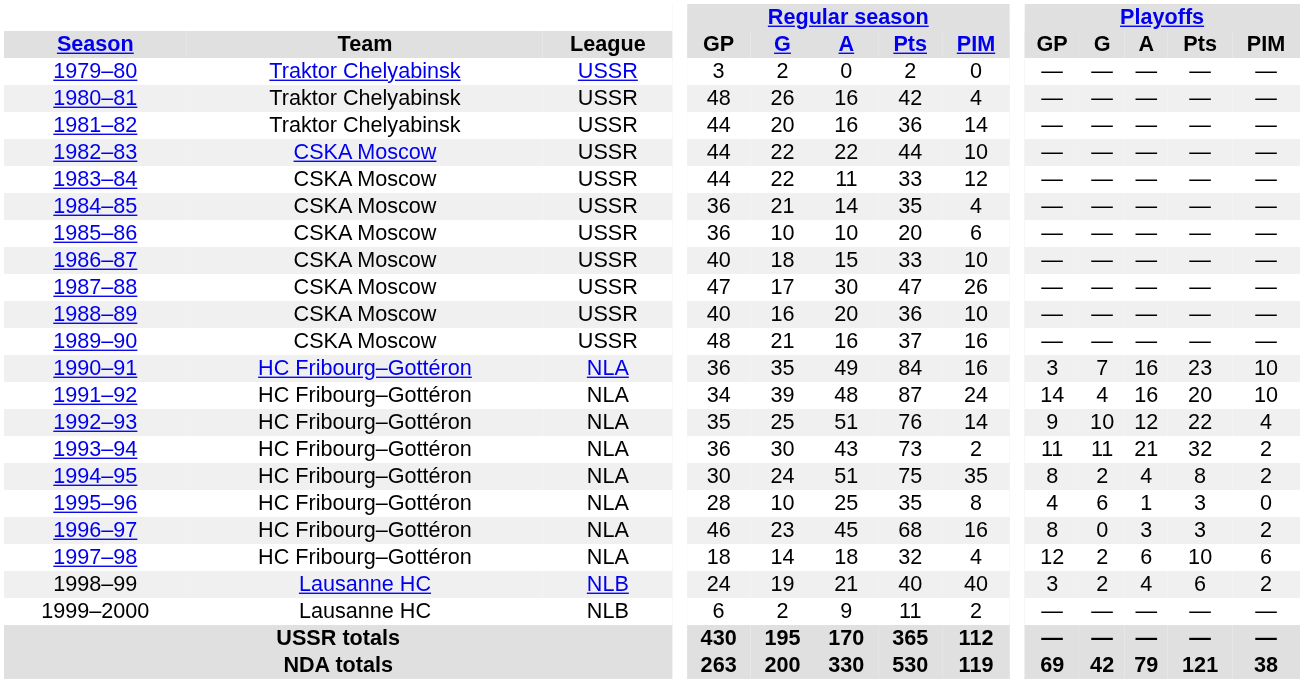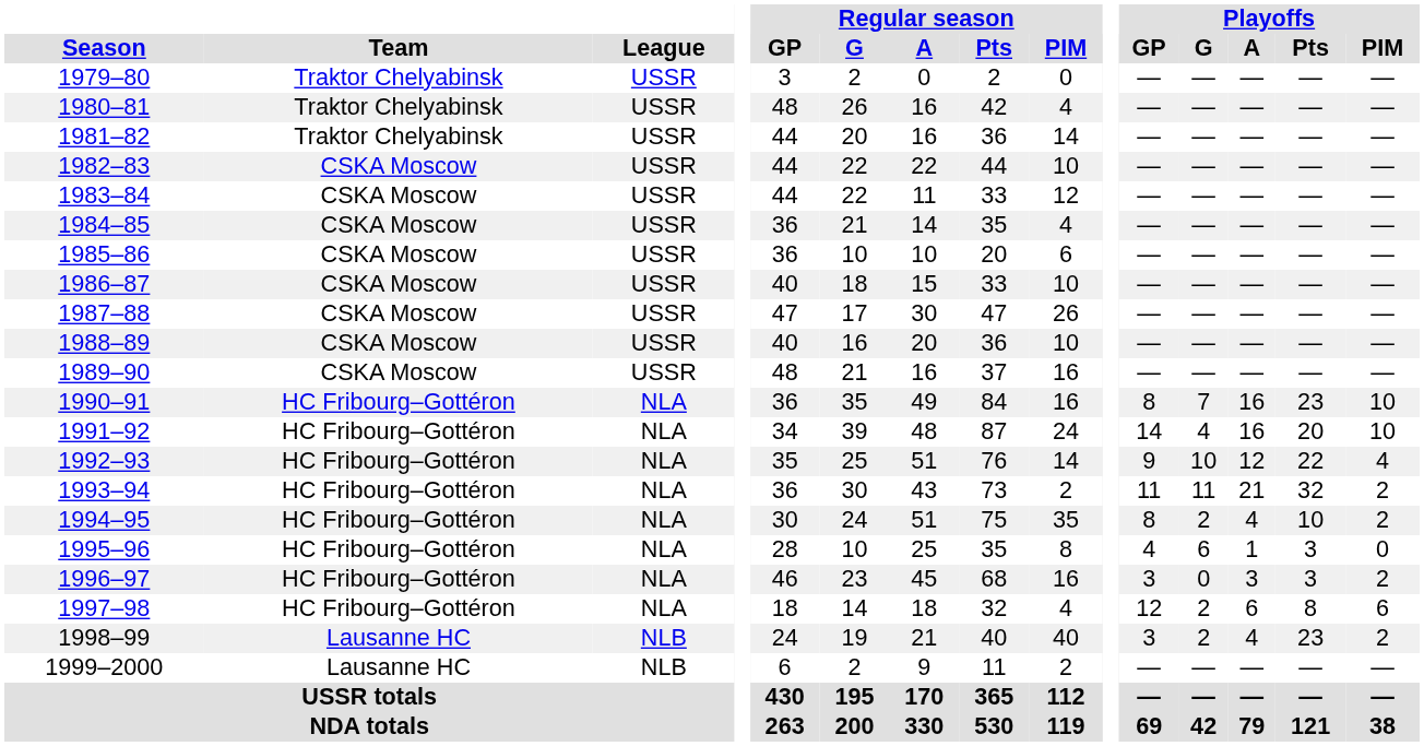 <table border="0" cellpadding="1" cellspacing="0" style="text-align:center; width:60em;">
 <tr style="background:#e0e0e0;">
 <th colspan="3" style="background:#fff;"> </th>
 <th rowspan="99" style="background:#fff;"> </th>
 <th colspan="5"><a href='#'>Regular season</a></th>
 <th rowspan="99" style="background:#fff;"> </th>
 <th colspan="5"><a href='#'>Playoffs</a></th>
 </tr>
 <tr style="background:#e0e0e0;">
 <th><a href='#'>Season</a></th>
 <th>Team</th>
 <th>League</th>
 <th>GP</th>
 <th><a href='#'>G</a></th>
 <th><a href='#'>A</a></th>
 <th><a href='#'>Pts</a></th>
 <th><a href='#'>PIM</a></th>
 <th>GP</th>
 <th>G</th>
 <th>A</th>
 <th>Pts</th>
 <th>PIM</th>
 </tr>
 <tr>
 <td><a href='#'>1979–80</a></td>
 <td><a href='#'>Traktor Chelyabinsk</a></td>
 <td><a href='#'>USSR</a></td>
 <td>3</td>
 <td>2</td>
 <td>0</td>
 <td>2</td>
 <td>0</td>
 <td>—</td>
 <td>—</td>
 <td>—</td>
 <td>—</td>
 <td>—</td>
 </tr>
 <tr style="background:#f0f0f0;">
 <td><a href='#'>1980–81</a></td>
 <td>Traktor Chelyabinsk</td>
 <td>USSR</td>
 <td>48</td>
 <td>26</td>
 <td>16</td>
 <td>42</td>
 <td>4</td>
 <td>—</td>
 <td>—</td>
 <td>—</td>
 <td>—</td>
 <td>—</td>
 </tr>
 <tr>
 <td><a href='#'>1981–82</a></td>
 <td>Traktor Chelyabinsk</td>
 <td>USSR</td>
 <td>44</td>
 <td>20</td>
 <td>16</td>
 <td>36</td>
 <td>14</td>
 <td>—</td>
 <td>—</td>
 <td>—</td>
 <td>—</td>
 <td>—</td>
 </tr>
 <tr style="background:#f0f0f0;">
 <td><a href='#'>1982–83</a></td>
 <td><a href='#'>CSKA Moscow</a></td>
 <td>USSR</td>
 <td>44</td>
 <td>22</td>
 <td>22</td>
 <td>44</td>
 <td>10</td>
 <td>—</td>
 <td>—</td>
 <td>—</td>
 <td>—</td>
 <td>—</td>
 </tr>
 <tr>
 <td><a href='#'>1983–84</a></td>
 <td>CSKA Moscow</td>
 <td>USSR</td>
 <td>44</td>
 <td>22</td>
 <td>11</td>
 <td>33</td>
 <td>12</td>
 <td>—</td>
 <td>—</td>
 <td>—</td>
 <td>—</td>
 <td>—</td>
 </tr>
 <tr style="background:#f0f0f0;">
 <td><a href='#'>1984–85</a></td>
 <td>CSKA Moscow</td>
 <td>USSR</td>
 <td>36</td>
 <td>21</td>
 <td>14</td>
 <td>35</td>
 <td>4</td>
 <td>—</td>
 <td>—</td>
 <td>—</td>
 <td>—</td>
 <td>—</td>
 </tr>
 <tr>
 <td><a href='#'>1985–86</a></td>
 <td>CSKA Moscow</td>
 <td>USSR</td>
 <td>36</td>
 <td>10</td>
 <td>10</td>
 <td>20</td>
 <td>6</td>
 <td>—</td>
 <td>—</td>
 <td>—</td>
 <td>—</td>
 <td>—</td>
 </tr>
 <tr style="background:#f0f0f0;">
 <td><a href='#'>1986–87</a></td>
 <td>CSKA Moscow</td>
 <td>USSR</td>
 <td>40</td>
 <td>18</td>
 <td>15</td>
 <td>33</td>
 <td>10</td>
 <td>—</td>
 <td>—</td>
 <td>—</td>
 <td>—</td>
 <td>—</td>
 </tr>
 <tr>
 <td><a href='#'>1987–88</a></td>
 <td>CSKA Moscow</td>
 <td>USSR</td>
 <td>47</td>
 <td>17</td>
 <td>30</td>
 <td>47</td>
 <td>26</td>
 <td>—</td>
 <td>—</td>
 <td>—</td>
 <td>—</td>
 <td>—</td>
 </tr>
 <tr style="background:#f0f0f0;">
 <td><a href='#'>1988–89</a></td>
 <td>CSKA Moscow</td>
 <td>USSR</td>
 <td>40</td>
 <td>16</td>
 <td>20</td>
 <td>36</td>
 <td>10</td>
 <td>—</td>
 <td>—</td>
 <td>—</td>
 <td>—</td>
 <td>—</td>
 </tr>
 <tr>
 <td><a href='#'>1989–90</a></td>
 <td>CSKA Moscow</td>
 <td>USSR</td>
 <td>48</td>
 <td>21</td>
 <td>16</td>
 <td>37</td>
 <td>16</td>
 <td>—</td>
 <td>—</td>
 <td>—</td>
 <td>—</td>
 <td>—</td>
 </tr>
 <tr style="background:#f0f0f0;">
 <td><a href='#'>1990–91</a></td>
 <td><a href='#'>HC Fribourg–Gottéron</a></td>
 <td><a href='#'>NLA</a></td>
 <td>36</td>
 <td>35</td>
 <td>49</td>
 <td>84</td>
 <td>16</td>
-<td>3</td>
+<td>8</td>
 <td>7</td>
 <td>16</td>
 <td>23</td>
 <td>10</td>
 </tr>
 <tr>
 <td><a href='#'>1991–92</a></td>
 <td>HC Fribourg–Gottéron</td>
 <td>NLA</td>
 <td>34</td>
 <td>39</td>
 <td>48</td>
 <td>87</td>
 <td>24</td>
 <td>14</td>
 <td>4</td>
 <td>16</td>
 <td>20</td>
 <td>10</td>
 </tr>
 <tr style="background:#f0f0f0;">
 <td><a href='#'>1992–93</a></td>
 <td>HC Fribourg–Gottéron</td>
 <td>NLA</td>
 <td>35</td>
 <td>25</td>
 <td>51</td>
 <td>76</td>
 <td>14</td>
 <td>9</td>
 <td>10</td>
 <td>12</td>
 <td>22</td>
 <td>4</td>
 </tr>
 <tr>
 <td><a href='#'>1993–94</a></td>
 <td>HC Fribourg–Gottéron</td>
 <td>NLA</td>
 <td>36</td>
 <td>30</td>
 <td>43</td>
 <td>73</td>
 <td>2</td>
 <td>11</td>
 <td>11</td>
 <td>21</td>
 <td>32</td>
 <td>2</td>
 </tr>
 <tr style="background:#f0f0f0;">
 <td><a href='#'>1994–95</a></td>
 <td>HC Fribourg–Gottéron</td>
 <td>NLA</td>
 <td>30</td>
 <td>24</td>
 <td>51</td>
 <td>75</td>
 <td>35</td>
 <td>8</td>
 <td>2</td>
 <td>4</td>
-<td>8</td>
+<td>10</td>
 <td>2</td>
 </tr>
 <tr>
 <td><a href='#'>1995–96</a></td>
 <td>HC Fribourg–Gottéron</td>
 <td>NLA</td>
 <td>28</td>
 <td>10</td>
 <td>25</td>
 <td>35</td>
 <td>8</td>
 <td>4</td>
 <td>6</td>
 <td>1</td>
 <td>3</td>
 <td>0</td>
 </tr>
 <tr style="background:#f0f0f0;">
 <td><a href='#'>1996–97</a></td>
 <td>HC Fribourg–Gottéron</td>
 <td>NLA</td>
 <td>46</td>
 <td>23</td>
 <td>45</td>
 <td>68</td>
 <td>16</td>
-<td>8</td>
+<td>3</td>
 <td>0</td>
 <td>3</td>
 <td>3</td>
 <td>2</td>
 </tr>
 <tr>
 <td><a href='#'>1997–98</a></td>
 <td>HC Fribourg–Gottéron</td>
 <td>NLA</td>
 <td>18</td>
 <td>14</td>
 <td>18</td>
 <td>32</td>
 <td>4</td>
 <td>12</td>
 <td>2</td>
 <td>6</td>
-<td>10</td>
+<td>8</td>
 <td>6</td>
 </tr>
 <tr style="background:#f0f0f0;">
 <td>1998–99</td>
 <td><a href='#'>Lausanne HC</a></td>
 <td><a href='#'>NLB</a></td>
 <td>24</td>
 <td>19</td>
 <td>21</td>
 <td>40</td>
 <td>40</td>
 <td>3</td>
 <td>2</td>
 <td>4</td>
-<td>6</td>
+<td>23</td>
 <td>2</td>
 </tr>
 <tr>
 <td>1999–2000</td>
 <td>Lausanne HC</td>
 <td>NLB</td>
 <td>6</td>
 <td>2</td>
 <td>9</td>
 <td>11</td>
 <td>2</td>
 <td>—</td>
 <td>—</td>
 <td>—</td>
 <td>—</td>
 <td>—</td>
 </tr>
 <tr bgcolor="#e0e0e0">
 <th colspan="3">USSR totals</th>
 <th>430</th>
 <th>195</th>
 <th>170</th>
 <th>365</th>
 <th>112</th>
 <th>—</th>
 <th>—</th>
 <th>—</th>
 <th>—</th>
 <th>—</th>
 </tr>
 <tr bgcolor="#e0e0e0">
 <th colspan="3">NDA totals</th>
 <th>263</th>
 <th>200</th>
 <th>330</th>
 <th>530</th>
 <th>119</th>
 <th>69</th>
 <th>42</th>
 <th>79</th>
 <th>121</th>
 <th>38</th>
 </tr>
 </table>
